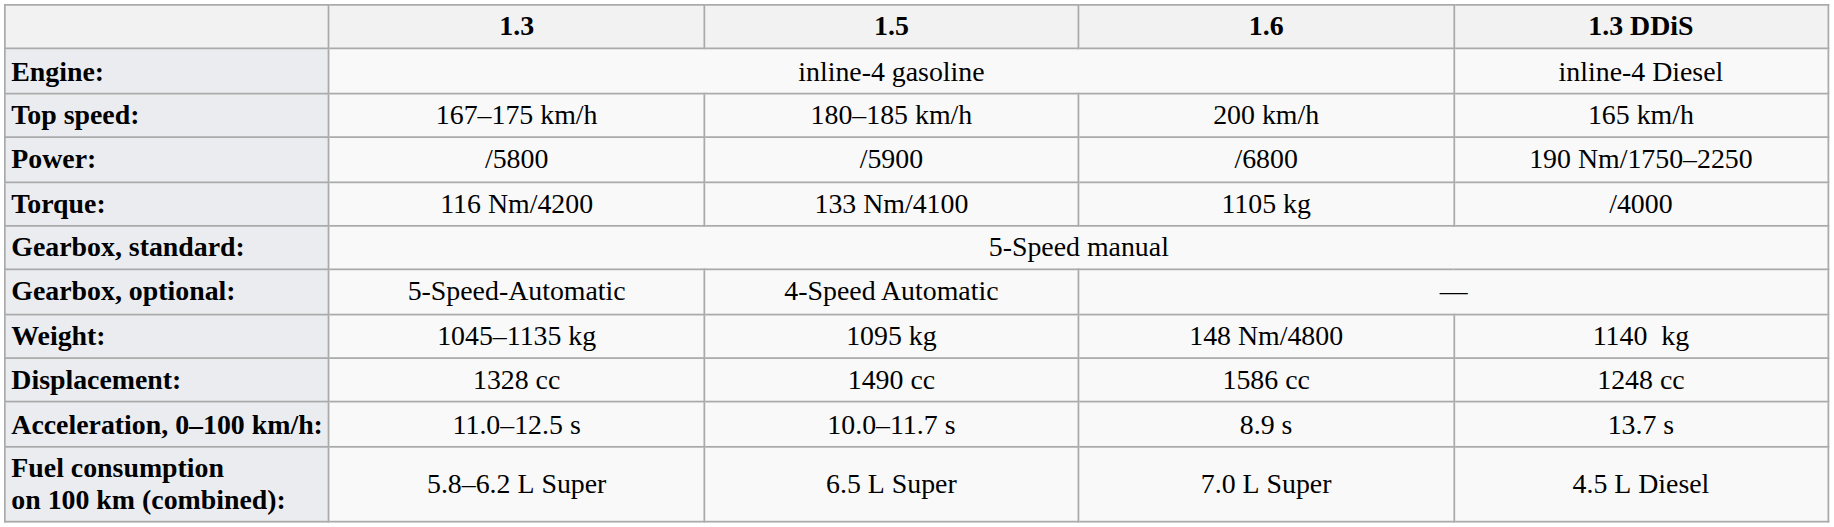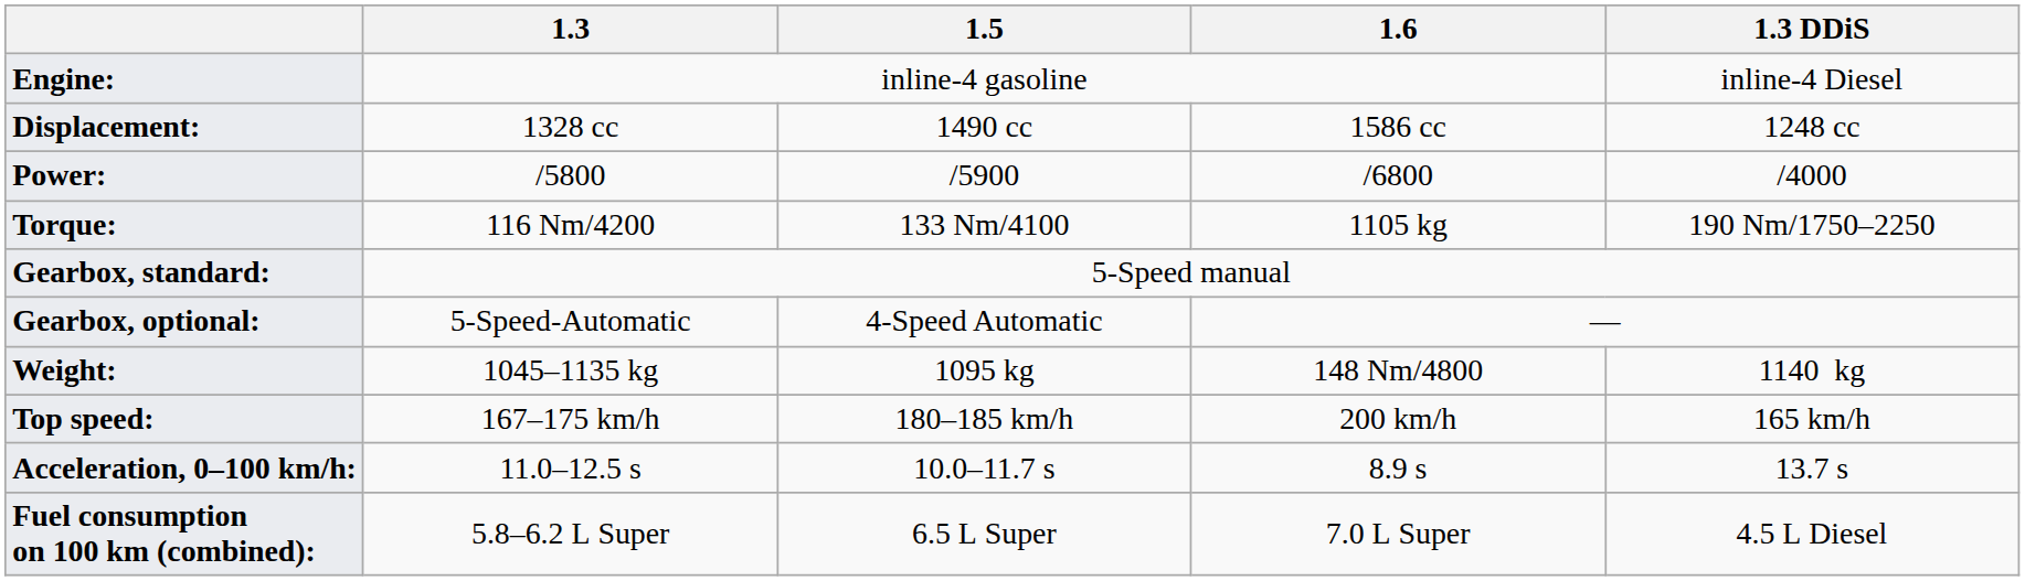 <table class="wikitable" style="text-align:center">
 <tr>
 <th></th>
 <th style="width:13em">1.3</th>
 <th style="width:13em">1.5</th>
 <th style="width:13em">1.6</th>
 <th style="width:13em">1.3 DDiS</th>
 </tr>
 <tr>
 <td align="left" style="background:#EAECF0"><strong>Engine:</strong></td>
 <td colspan="3">inline-4 gasoline</td>
 <td>inline-4 Diesel</td>
 </tr>
 <tr>
-<td align="left" style="background:#EAECF0"><strong>Top speed:</strong></td>
-<td>167–175 km/h</td>
-<td>180–185 km/h</td>
-<td>200 km/h</td>
-<td>165 km/h</td>
+<td align="left" style="background:#EAECF0"><strong>Displacement:</strong></td>
+<td>1328 cc</td>
+<td>1490 cc</td>
+<td>1586 cc</td>
+<td>1248 cc</td>
 </tr>
 <tr>
 <td align="left" style="background:#EAECF0"><strong>Power:</strong></td>
 <td>/5800</td>
 <td>/5900</td>
 <td>/6800</td>
-<td>190 Nm/1750–2250</td>
+<td>/4000</td>
 </tr>
 <tr>
 <td align="left" style="background:#EAECF0"><strong>Torque:</strong></td>
 <td>116 Nm/4200</td>
 <td>133 Nm/4100</td>
 <td>1105 kg</td>
-<td>/4000</td>
+<td>190 Nm/1750–2250</td>
 </tr>
 <tr>
 <td align="left" style="background:#EAECF0"><strong>Gearbox, standard:</strong></td>
 <td colspan="4">5-Speed manual</td>
 </tr>
 <tr>
 <td align="left" style="background:#EAECF0"><strong>Gearbox, optional:</strong></td>
 <td>5-Speed-Automatic</td>
 <td>4-Speed Automatic</td>
 <td colspan="2">—</td>
 </tr>
 <tr>
 <td align="left" style="background:#EAECF0"><strong>Weight:</strong></td>
 <td>1045–1135 kg</td>
 <td>1095 kg</td>
 <td>148 Nm/4800</td>
 <td>1140  kg</td>
 </tr>
 <tr>
-<td align="left" style="background:#EAECF0"><strong>Displacement:</strong></td>
-<td>1328 cc</td>
-<td>1490 cc</td>
-<td>1586 cc</td>
-<td>1248 cc</td>
+<td align="left" style="background:#EAECF0"><strong>Top speed:</strong></td>
+<td>167–175 km/h</td>
+<td>180–185 km/h</td>
+<td>200 km/h</td>
+<td>165 km/h</td>
 </tr>
 <tr>
 <td align="left" style="background:#EAECF0"><strong>Acceleration, 0–100 km/h:</strong></td>
 <td>11.0–12.5 s</td>
 <td>10.0–11.7 s</td>
 <td>8.9 s</td>
 <td>13.7 s</td>
 </tr>
 <tr>
 <td align="left" style="background:#EAECF0"><strong>Fuel consumption<br>on 100 km (combined):</strong></td>
 <td>5.8–6.2 L Super</td>
 <td>6.5 L Super</td>
 <td>7.0 L Super</td>
 <td>4.5 L Diesel</td>
 </tr>
 </table>
